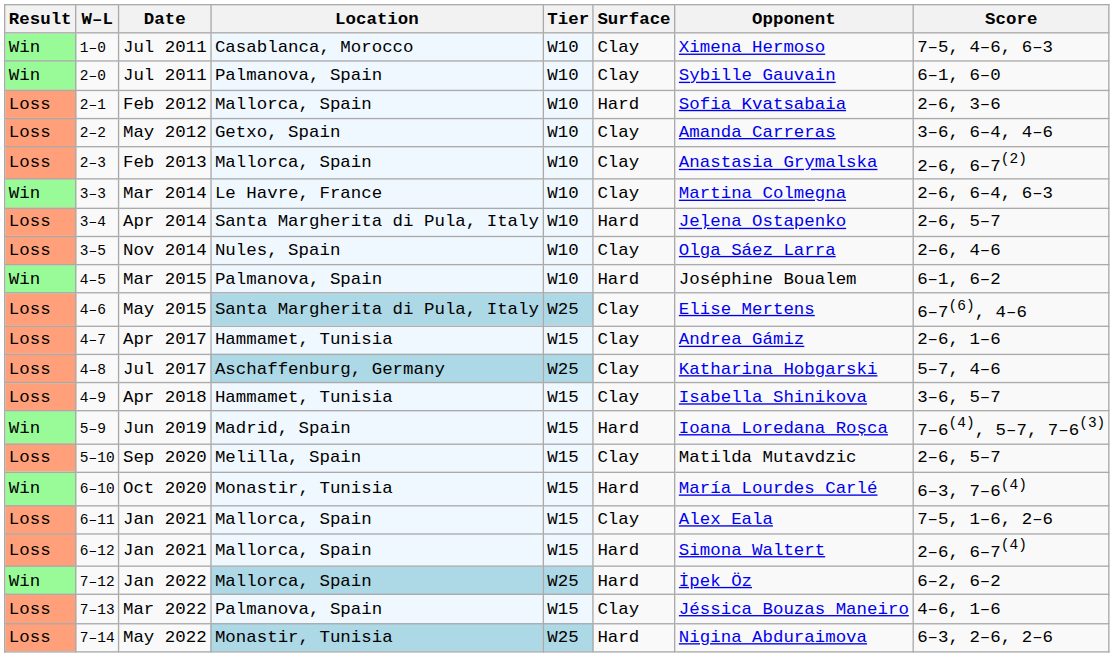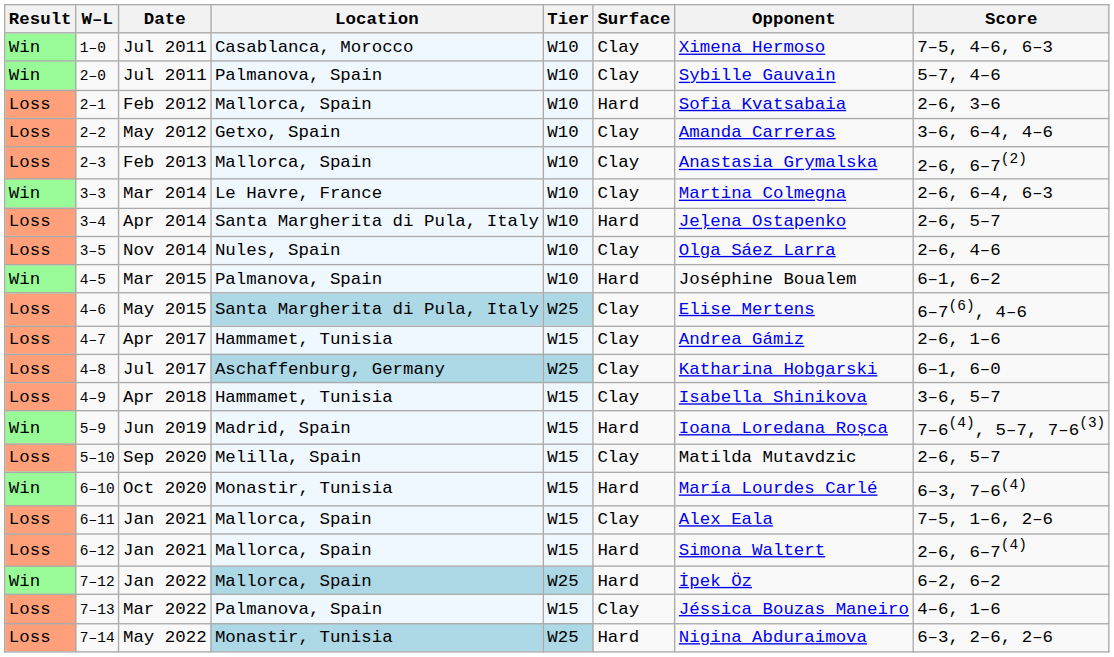 <table class="sortable wikitable">
 <tr>
 <th>Result</th>
 <th class="unsortable">W–L</th>
 <th>Date</th>
 <th>Location</th>
 <th>Tier</th>
 <th>Surface</th>
 <th>Opponent</th>
 <th class="unsortable">Score</th>
 </tr>
 <tr>
 <td style="background:#98fb98;">Win</td>
 <td><small>1–0</small></td>
 <td>Jul 2011</td>
 <td bgcolor="#f0f8ff">Casablanca, Morocco</td>
 <td bgcolor="#f0f8ff">W10</td>
 <td>Clay</td>
 <td> <a href='#'>Ximena Hermoso</a></td>
 <td>7–5, 4–6, 6–3</td>
 </tr>
 <tr>
 <td style="background:#98fb98;">Win</td>
 <td><small>2–0</small></td>
 <td>Jul 2011</td>
 <td bgcolor="#f0f8ff">Palmanova, Spain</td>
 <td bgcolor="#f0f8ff">W10</td>
 <td>Clay</td>
 <td> <a href='#'>Sybille Gauvain</a></td>
-<td>6–1, 6–0</td>
+<td>5–7, 4–6</td>
 </tr>
 <tr>
 <td bgcolor="ffa07a">Loss</td>
 <td><small>2–1</small></td>
 <td>Feb 2012</td>
 <td style="background:#f0f8ff;">Mallorca, Spain</td>
 <td style="background:#f0f8ff;">W10</td>
 <td>Hard</td>
 <td> <a href='#'>Sofia Kvatsabaia</a></td>
 <td>2–6, 3–6</td>
 </tr>
 <tr>
 <td bgcolor="ffa07a">Loss</td>
 <td><small>2–2</small></td>
 <td>May 2012</td>
 <td style="background:#f0f8ff;">Getxo, Spain</td>
 <td style="background:#f0f8ff;">W10</td>
 <td>Clay</td>
 <td> <a href='#'>Amanda Carreras</a></td>
 <td>3–6, 6–4, 4–6</td>
 </tr>
 <tr>
 <td bgcolor="ffa07a">Loss</td>
 <td><small>2–3</small></td>
 <td>Feb 2013</td>
 <td style="background:#f0f8ff;">Mallorca, Spain</td>
 <td style="background:#f0f8ff;">W10</td>
 <td>Clay</td>
 <td> <a href='#'>Anastasia Grymalska</a></td>
 <td>2–6, 6–7<sup>(2)</sup></td>
 </tr>
 <tr>
 <td style="background:#98fb98;">Win</td>
 <td><small>3–3</small></td>
 <td>Mar 2014</td>
 <td bgcolor="#f0f8ff">Le Havre, France</td>
 <td style="background:#f0f8ff;">W10</td>
 <td>Clay</td>
 <td> <a href='#'>Martina Colmegna</a></td>
 <td>2–6, 6–4, 6–3</td>
 </tr>
 <tr>
 <td bgcolor="ffa07a">Loss</td>
 <td><small>3–4</small></td>
 <td>Apr 2014</td>
 <td style="background:#f0f8ff;">Santa Margherita di Pula, Italy</td>
 <td style="background:#f0f8ff;">W10</td>
 <td>Hard</td>
 <td> <a href='#'>Jeļena Ostapenko</a></td>
 <td>2–6, 5–7</td>
 </tr>
 <tr>
 <td bgcolor="ffa07a">Loss</td>
 <td><small>3–5</small></td>
 <td>Nov 2014</td>
 <td style="background:#f0f8ff;">Nules, Spain</td>
 <td style="background:#f0f8ff;">W10</td>
 <td>Clay</td>
 <td> <a href='#'>Olga Sáez Larra</a></td>
 <td>2–6, 4–6</td>
 </tr>
 <tr>
 <td style="background:#98fb98;">Win</td>
 <td><small>4–5</small></td>
 <td>Mar 2015</td>
 <td bgcolor="#f0f8ff">Palmanova, Spain</td>
 <td style="background:#f0f8ff;">W10</td>
 <td>Hard</td>
 <td> Joséphine Boualem</td>
 <td>6–1, 6–2</td>
 </tr>
 <tr>
 <td bgcolor="ffa07a">Loss</td>
 <td><small>4–6</small></td>
 <td>May 2015</td>
 <td bgcolor=lightblue>Santa Margherita di Pula, Italy</td>
 <td bgcolor=lightblue>W25</td>
 <td>Clay</td>
 <td> <a href='#'>Elise Mertens</a></td>
 <td>6–7<sup>(6)</sup>, 4–6</td>
 </tr>
 <tr>
 <td bgcolor="ffa07a">Loss</td>
 <td><small>4–7</small></td>
 <td>Apr 2017</td>
 <td bgcolor="#f0f8ff">Hammamet, Tunisia</td>
 <td bgcolor="#f0f8ff">W15</td>
 <td>Clay</td>
 <td> <a href='#'>Andrea Gámiz</a></td>
 <td>2–6, 1–6</td>
 </tr>
 <tr>
 <td bgcolor="ffa07a">Loss</td>
 <td><small>4–8</small></td>
 <td>Jul 2017</td>
 <td bgcolor=lightblue>Aschaffenburg, Germany</td>
 <td bgcolor=lightblue>W25</td>
 <td>Clay</td>
 <td> <a href='#'>Katharina Hobgarski</a></td>
-<td>5–7, 4–6</td>
+<td>6–1, 6–0</td>
 </tr>
 <tr>
 <td bgcolor="ffa07a">Loss</td>
 <td><small>4–9</small></td>
 <td>Apr 2018</td>
 <td bgcolor="#f0f8ff">Hammamet, Tunisia</td>
 <td bgcolor="#f0f8ff">W15</td>
 <td>Clay</td>
 <td> <a href='#'>Isabella Shinikova</a></td>
 <td>3–6, 5–7</td>
 </tr>
 <tr>
 <td bgcolor="98FB98">Win</td>
 <td><small>5–9</small></td>
 <td>Jun 2019</td>
 <td bgcolor="#f0f8ff">Madrid, Spain</td>
 <td bgcolor="#f0f8ff">W15</td>
 <td>Hard</td>
 <td> <a href='#'>Ioana Loredana Roșca</a></td>
 <td>7–6<sup>(4)</sup>, 5–7, 7–6<sup>(3)</sup></td>
 </tr>
 <tr>
 <td bgcolor="ffa07a">Loss</td>
 <td><small>5–10</small></td>
 <td>Sep 2020</td>
 <td bgcolor="#f0f8ff">Melilla, Spain</td>
 <td bgcolor="#f0f8ff">W15</td>
 <td>Clay</td>
 <td> Matilda Mutavdzic</td>
 <td>2–6, 5–7</td>
 </tr>
 <tr>
 <td bgcolor="98FB98">Win</td>
 <td><small>6–10</small></td>
 <td>Oct 2020</td>
 <td bgcolor="#f0f8ff">Monastir, Tunisia</td>
 <td bgcolor="#f0f8ff">W15</td>
 <td>Hard</td>
 <td> <a href='#'>María Lourdes Carlé</a></td>
 <td>6–3, 7–6<sup>(4)</sup></td>
 </tr>
 <tr>
 <td bgcolor="ffa07a">Loss</td>
 <td><small>6–11</small></td>
 <td>Jan 2021</td>
 <td bgcolor="#f0f8ff">Mallorca, Spain</td>
 <td bgcolor="#f0f8ff">W15</td>
 <td>Clay</td>
 <td> <a href='#'>Alex Eala</a></td>
 <td>7–5, 1–6, 2–6</td>
 </tr>
 <tr>
 <td bgcolor="ffa07a">Loss</td>
 <td><small>6–12</small></td>
 <td>Jan 2021</td>
 <td bgcolor="#f0f8ff">Mallorca, Spain</td>
 <td bgcolor="#f0f8ff">W15</td>
 <td>Hard</td>
 <td> <a href='#'>Simona Waltert</a></td>
 <td>2–6, 6–7<sup>(4)</sup></td>
 </tr>
 <tr>
 <td bgcolor="98FB98">Win</td>
 <td><small>7–12</small></td>
 <td>Jan 2022</td>
 <td bgcolor=lightblue>Mallorca, Spain</td>
 <td bgcolor=lightblue>W25</td>
 <td>Hard</td>
 <td> <a href='#'>İpek Öz</a></td>
 <td>6–2, 6–2</td>
 </tr>
 <tr>
 <td bgcolor="ffa07a">Loss</td>
 <td><small>7–13</small></td>
 <td>Mar 2022</td>
 <td bgcolor="#f0f8ff">Palmanova, Spain</td>
 <td bgcolor="#f0f8ff">W15</td>
 <td>Clay</td>
 <td> <a href='#'>Jéssica Bouzas Maneiro</a></td>
 <td>4–6, 1–6</td>
 </tr>
 <tr>
 <td bgcolor="ffa07a">Loss</td>
 <td><small>7–14</small></td>
 <td>May 2022</td>
 <td bgcolor=lightblue>Monastir, Tunisia</td>
 <td bgcolor=lightblue>W25</td>
 <td>Hard</td>
 <td> <a href='#'>Nigina Abduraimova</a></td>
 <td>6–3, 2–6, 2–6</td>
 </tr>
 </table>
